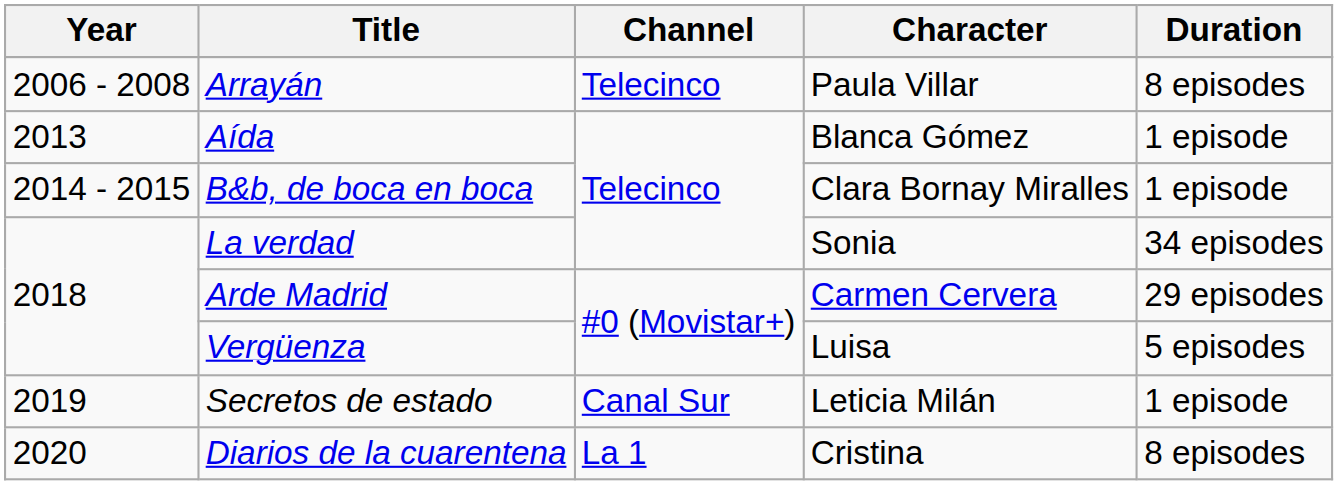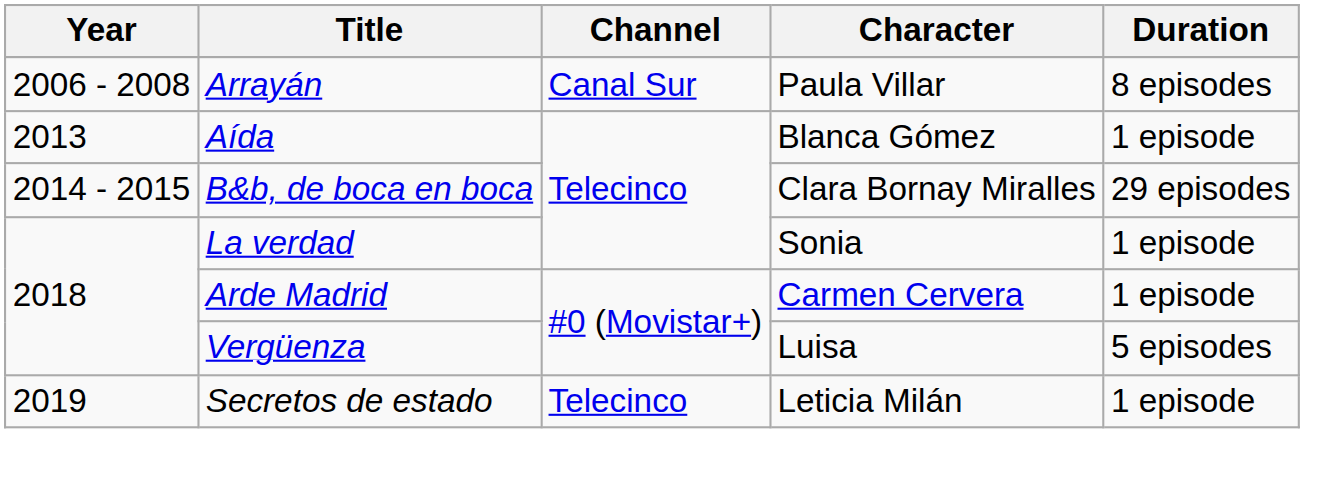 <table class="wikitable">
 <tr>
 <th>Year</th>
 <th>Title</th>
 <th>Channel</th>
 <th>Character</th>
 <th>Duration</th>
 </tr>
 <tr>
 </tr>
 <tr>
 <td>2006 - 2008</td>
 <td><a href='#'><em>Arrayán</em></a></td>
-<td><a href='#'>Telecinco</a></td>
+<td><a href='#'>Canal Sur</a></td>
 <td>Paula Villar</td>
 <td>8 episodes</td>
 </tr>
 <tr>
 <td>2013</td>
 <td><em><a href='#'>Aída</a></em></td>
 <td rowspan="3"><a href='#'>Telecinco</a></td>
 <td>Blanca Gómez</td>
 <td>1 episode</td>
 </tr>
 <tr>
 <td>2014 - 2015</td>
 <td><em><a href='#'>B&b, de boca en boca</a></em></td>
 <td>Clara Bornay Miralles</td>
-<td>1 episode</td>
+<td>29 episodes</td>
 </tr>
 <tr>
 <td rowspan="3">2018</td>
 <td><a href='#'><em>La verdad</em></a></td>
 <td>Sonia</td>
-<td>34 episodes</td>
+<td>1 episode</td>
 </tr>
 <tr>
 <td><em><a href='#'>Arde Madrid</a></em></td>
 <td rowspan="2"><a href='#'>#0</a> (<a href='#'>Movistar+</a>)</td>
 <td><a href='#'>Carmen Cervera</a></td>
-<td>29 episodes</td>
+<td>1 episode</td>
 </tr>
 <tr>
 <td><em><a href='#'>Vergüenza</a></em></td>
 <td>Luisa</td>
 <td>5 episodes</td>
 </tr>
 <tr>
 <td>2019</td>
 <td><em>Secretos de estado</em></td>
-<td><a href='#'>Canal Sur</a></td>
+<td><a href='#'>Telecinco</a></td>
 <td>Leticia Milán</td>
 <td>1 episode</td>
 </tr>
-<tr>
-<td>2020</td>
-<td><em><a href='#'>Diarios de la cuarentena</a></em></td>
-<td><a href='#'>La 1</a></td>
-<td>Cristina</td>
-<td>8 episodes</td>
-</tr>
 </table>
